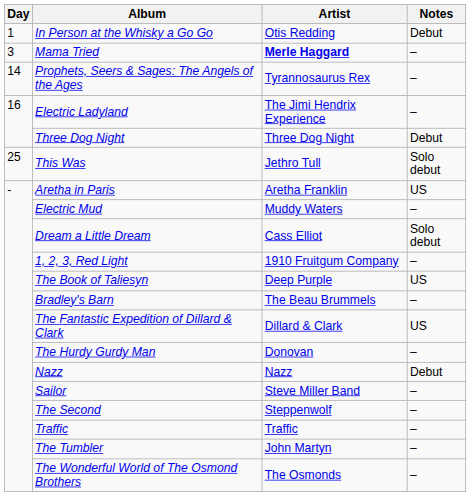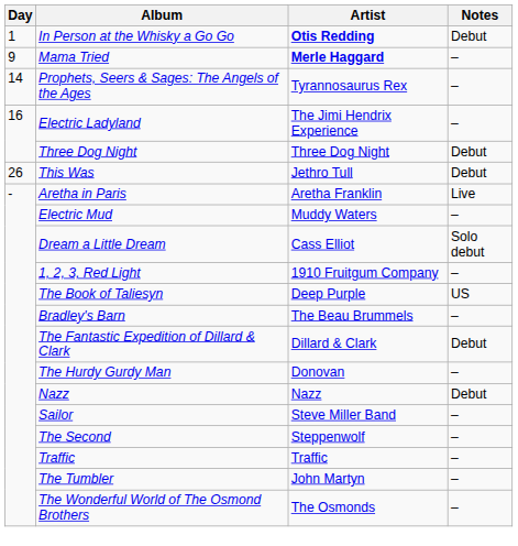 <table class="wikitable">
 <tr>
 <th>Day</th>
 <th>Album</th>
 <th>Artist</th>
 <th>Notes</th>
 </tr>
 <tr>
 <td rowspan="1" valign="top">1</td>
 <td><em><a href='#'>In Person at the Whisky a Go Go</a></em></td>
-<td><a href='#'>Otis Redding</a></td>
+<td><strong><a href='#'>Otis Redding</a></strong></td>
 <td>Debut</td>
 </tr>
 <tr>
-<td rowspan="1" valign="top">3</td>
+<td rowspan="1" valign="top">9</td>
 <td><em><a href='#'>Mama Tried</a></em></td>
 <td><strong><a href='#'>Merle Haggard</a></strong></td>
 <td>–</td>
 </tr>
 <tr>
 <td rowspan="1" valign="top">14</td>
 <td><em><a href='#'>Prophets, Seers & Sages: The Angels of the Ages</a></em></td>
 <td><a href='#'>Tyrannosaurus Rex</a></td>
 <td>–</td>
 </tr>
 <tr>
 <td rowspan="2" valign="top">16</td>
 <td><em><a href='#'>Electric Ladyland</a></em></td>
 <td><a href='#'>The Jimi Hendrix Experience</a></td>
 <td>–</td>
 </tr>
 <tr>
 <td><em><a href='#'>Three Dog Night</a></em></td>
 <td><a href='#'>Three Dog Night</a></td>
 <td>Debut</td>
 </tr>
 <tr>
-<td rowspan="1" valign="top">25</td>
+<td rowspan="1" valign="top">26</td>
 <td><em><a href='#'>This Was</a></em></td>
 <td><a href='#'>Jethro Tull</a></td>
-<td>Solo debut</td>
+<td>Debut</td>
 </tr>
 <tr>
 <td rowspan="14" valign="top">-</td>
 <td><em><a href='#'>Aretha in Paris</a></em></td>
 <td><a href='#'>Aretha Franklin</a></td>
-<td>US</td>
+<td>Live</td>
 </tr>
 <tr>
 <td><em><a href='#'>Electric Mud</a></em></td>
 <td><a href='#'>Muddy Waters</a></td>
 <td>–</td>
 </tr>
 <tr>
 <td><em><a href='#'>Dream a Little Dream</a></em></td>
 <td><a href='#'>Cass Elliot</a></td>
 <td>Solo debut</td>
 </tr>
 <tr>
 <td><em><a href='#'>1, 2, 3, Red Light</a></em></td>
 <td><a href='#'>1910 Fruitgum Company</a></td>
 <td>–</td>
 </tr>
 <tr>
 <td><em><a href='#'>The Book of Taliesyn</a></em></td>
 <td><a href='#'>Deep Purple</a></td>
 <td>US</td>
 </tr>
 <tr>
 <td><em><a href='#'>Bradley's Barn</a></em></td>
 <td><a href='#'>The Beau Brummels</a></td>
 <td>–</td>
 </tr>
 <tr>
 <td><em><a href='#'>The Fantastic Expedition of Dillard & Clark</a></em></td>
 <td><a href='#'>Dillard & Clark</a></td>
-<td>US</td>
+<td>Debut</td>
 </tr>
 <tr>
 <td><em><a href='#'>The Hurdy Gurdy Man</a></em></td>
 <td><a href='#'>Donovan</a></td>
 <td>–</td>
 </tr>
 <tr>
 <td><em><a href='#'>Nazz</a></em></td>
 <td><a href='#'>Nazz</a></td>
 <td>Debut</td>
 </tr>
 <tr>
 <td><em><a href='#'>Sailor</a></em></td>
 <td><a href='#'>Steve Miller Band</a></td>
 <td>–</td>
 </tr>
 <tr>
 <td><em><a href='#'>The Second</a></em></td>
 <td><a href='#'>Steppenwolf</a></td>
 <td>–</td>
 </tr>
 <tr>
 <td><em><a href='#'>Traffic</a></em></td>
 <td><a href='#'>Traffic</a></td>
 <td>–</td>
 </tr>
 <tr>
 <td><em><a href='#'>The Tumbler</a></em></td>
 <td><a href='#'>John Martyn</a></td>
 <td>–</td>
 </tr>
 <tr>
 <td><em><a href='#'>The Wonderful World of The Osmond Brothers</a></em></td>
 <td><a href='#'>The Osmonds</a></td>
 <td>–</td>
 </tr>
 </table>
